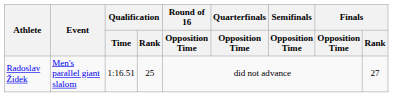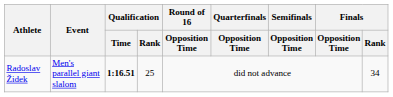 <table class="wikitable" style="font-size:90%">
 <tr>
 <th rowspan="2">Athlete</th>
 <th rowspan="2">Event</th>
 <th colspan="2">Qualification</th>
 <th>Round of 16</th>
 <th>Quarterfinals</th>
 <th>Semifinals</th>
 <th colspan=2>Finals</th>
 </tr>
 <tr>
 <th>Time</th>
 <th>Rank</th>
 <th>Opposition<br>Time</th>
 <th>Opposition<br>Time</th>
 <th>Opposition<br>Time</th>
 <th>Opposition<br>Time</th>
 <th>Rank</th>
 </tr>
 <tr>
 <td><a href='#'>Radoslav Židek</a></td>
 <td><a href='#'>Men's parallel giant slalom</a></td>
-<td align="center">1:16.51</td>
+<td align="center"><strong>1:16.51</strong></td>
 <td align="center">25</td>
 <td colspan=4 align="center">did not advance</td>
-<td align="center">27</td>
+<td align="center">34</td>
 </tr>
 </table>
